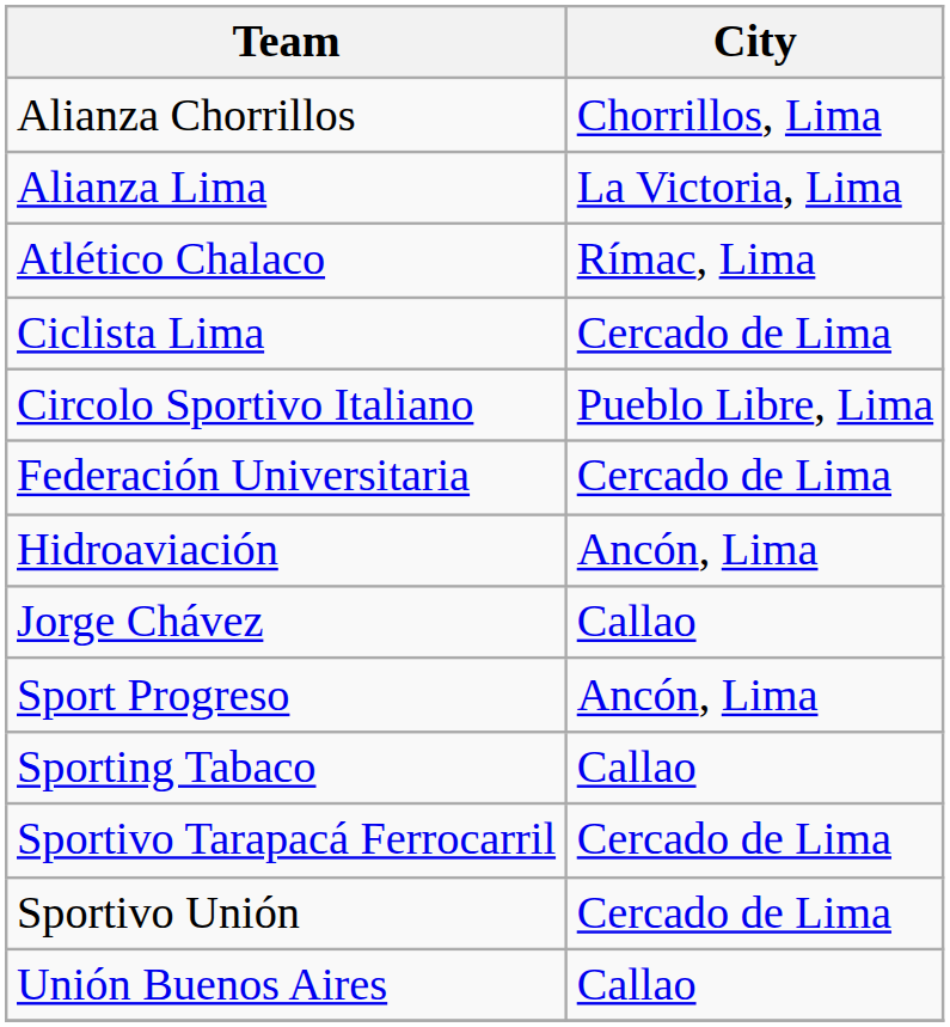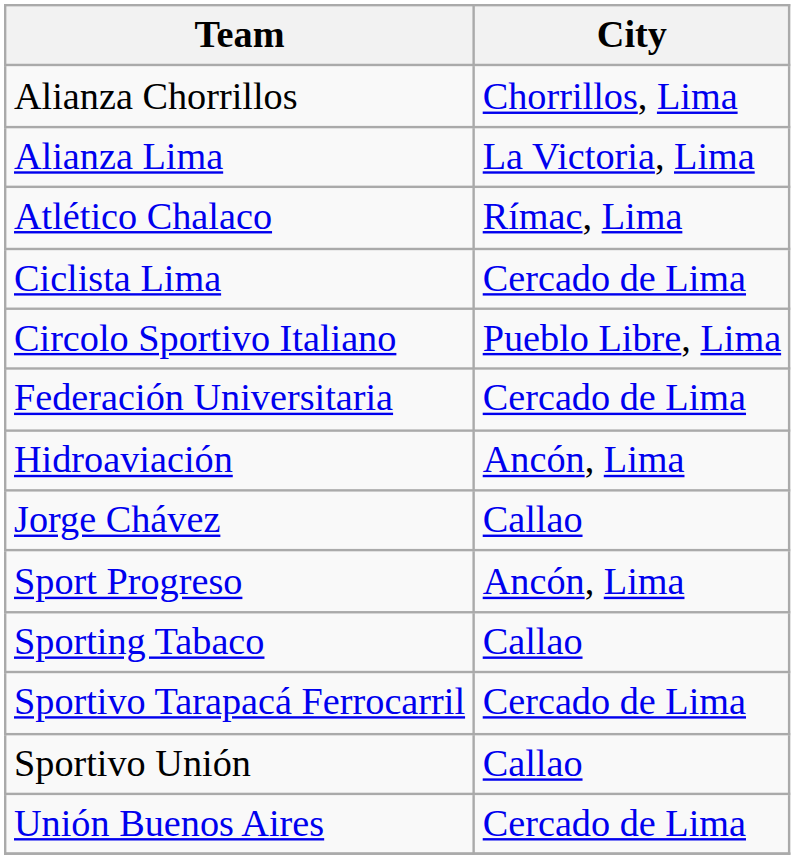 <table class="wikitable sortable">
 <tr>
 <th>Team</th>
 <th>City</th>
 </tr>
 <tr>
 <td>Alianza Chorrillos</td>
 <td><a href='#'>Chorrillos</a>, <a href='#'>Lima</a></td>
 </tr>
 <tr>
 <td><a href='#'>Alianza Lima</a></td>
 <td><a href='#'>La Victoria</a>, <a href='#'>Lima</a></td>
 </tr>
 <tr>
 <td><a href='#'>Atlético Chalaco</a></td>
 <td><a href='#'>Rímac</a>, <a href='#'>Lima</a></td>
 </tr>
 <tr>
 <td><a href='#'>Ciclista Lima</a></td>
 <td><a href='#'>Cercado de Lima</a></td>
 </tr>
 <tr>
 <td><a href='#'>Circolo Sportivo Italiano</a></td>
 <td><a href='#'>Pueblo Libre</a>, <a href='#'>Lima</a></td>
 </tr>
 <tr>
 <td><a href='#'>Federación Universitaria</a></td>
 <td><a href='#'>Cercado de Lima</a></td>
 </tr>
 <tr>
 <td><a href='#'>Hidroaviación</a></td>
 <td><a href='#'>Ancón</a>, <a href='#'>Lima</a></td>
 </tr>
 <tr>
 <td><a href='#'>Jorge Chávez</a></td>
 <td><a href='#'>Callao</a></td>
 </tr>
 <tr>
 <td><a href='#'>Sport Progreso</a></td>
 <td><a href='#'>Ancón</a>, <a href='#'>Lima</a></td>
 </tr>
 <tr>
 <td><a href='#'>Sporting Tabaco</a></td>
 <td><a href='#'>Callao</a></td>
 </tr>
 <tr>
 <td><a href='#'>Sportivo Tarapacá Ferrocarril</a></td>
 <td><a href='#'>Cercado de Lima</a></td>
 </tr>
 <tr>
 <td>Sportivo Unión</td>
-<td><a href='#'>Cercado de Lima</a></td>
+<td><a href='#'>Callao</a></td>
 </tr>
 <tr>
 <td><a href='#'>Unión Buenos Aires</a></td>
-<td><a href='#'>Callao</a></td>
+<td><a href='#'>Cercado de Lima</a></td>
 </tr>
 <tr>
 </tr>
 </table>
